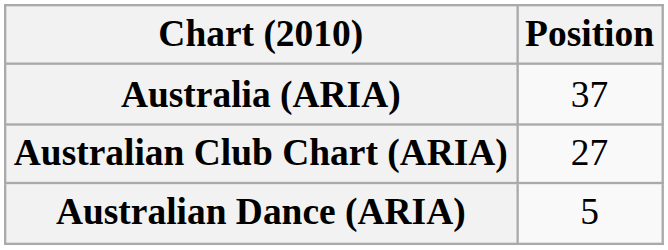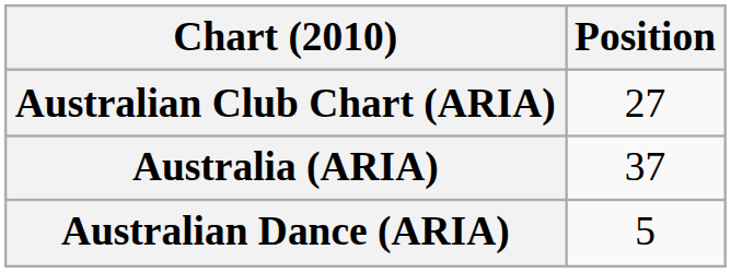 <table class="wikitable sortable plainrowheaders" style="text-align:center">
 <tr>
 <th>Chart (2010)</th>
 <th>Position</th>
 </tr>
 <tr>
+<th scope="row">Australian Club Chart (ARIA)</th>
+<td>27</td>
+</tr>
+<tr>
 <th scope="row">Australia (ARIA)</th>
 <td>37</td>
-</tr>
-<tr>
-<th scope="row">Australian Club Chart (ARIA)</th>
-<td>27</td>
 </tr>
 <tr>
 <th scope="row">Australian Dance (ARIA)</th>
 <td>5</td>
 </tr>
 </table>
